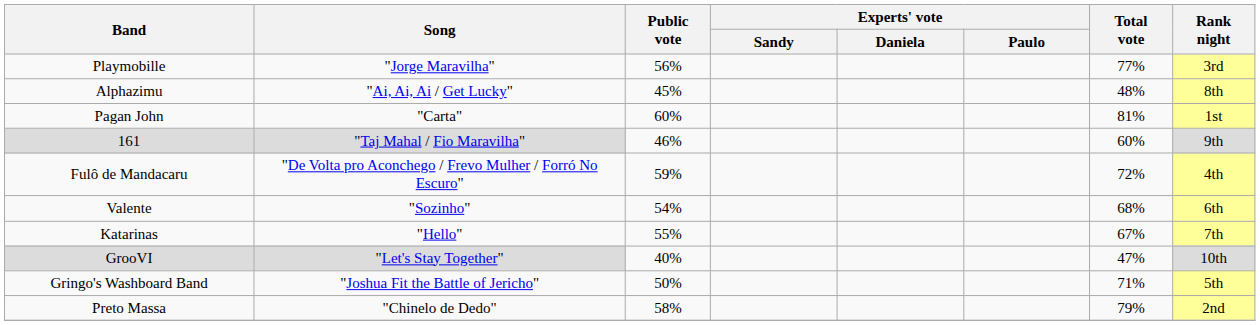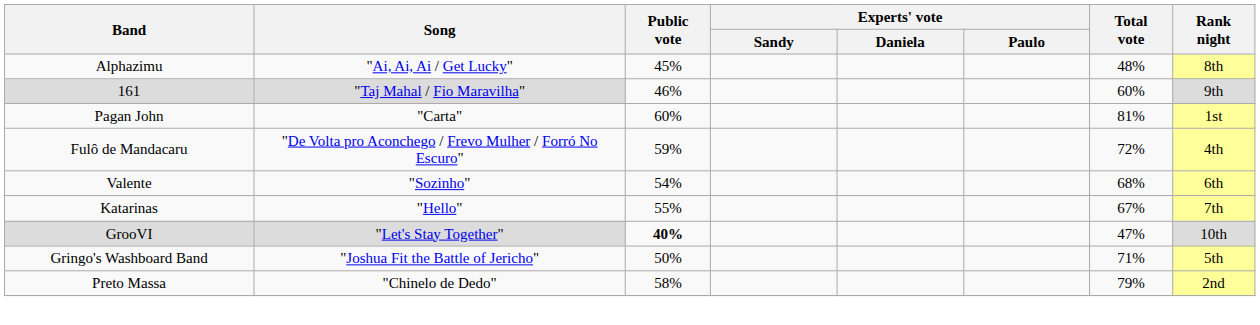 <table class="wikitable" style="font-size:95%; text-align:center" width="100%">
 <tr>
 <th width="135" rowspan=2>Band</th>
 <th width="205" rowspan=2>Song</th>
 <th width="040" rowspan=2>Public<br>vote</th>
 <th colspan=3>Experts' vote</th>
 <th width="040" rowspan=2>Total<br>vote</th>
 <th width="040" rowspan=2>Rank<br>night</th>
 </tr>
 <tr>
 <th width="065">Sandy</th>
 <th width="065">Daniela</th>
 <th width="065">Paulo</th>
 </tr>
 <tr>
-<td>Playmobille</td>
-<td>"<a href='#'>Jorge Maravilha</a>"</td>
-<td>56%</td>
-<td></td>
-<td></td>
-<td></td>
-<td>77%</td>
-<td bgcolor="#FFFF99">3rd</td>
-</tr>
-<tr>
 <td>Alphazimu</td>
 <td>"<a href='#'>Ai, Ai, Ai</a> / <a href='#'>Get Lucky</a>"</td>
 <td>45%</td>
 <td></td>
 <td></td>
 <td></td>
 <td>48%</td>
 <td bgcolor="#FFFF99">8th</td>
 </tr>
 <tr>
+<td style="background-color:#DCDCDC;">161</td>
+<td style="background-color:#DCDCDC;">"<a href='#'>Taj Mahal</a> / <a href='#'>Fio Maravilha</a>"</td>
+<td>46%</td>
+<td></td>
+<td></td>
+<td></td>
+<td>60%</td>
+<td bgcolor="#DCDCDC">9th</td>
+</tr>
+<tr>
 <td>Pagan John</td>
 <td>"Carta"</td>
 <td>60%</td>
 <td></td>
 <td></td>
 <td></td>
 <td>81%</td>
 <td bgcolor="#FFFF99">1st</td>
-</tr>
-<tr>
-<td style="background-color:#DCDCDC;">161</td>
-<td style="background-color:#DCDCDC;">"<a href='#'>Taj Mahal</a> / <a href='#'>Fio Maravilha</a>"</td>
-<td>46%</td>
-<td></td>
-<td></td>
-<td></td>
-<td>60%</td>
-<td bgcolor="#DCDCDC">9th</td>
 </tr>
 <tr>
 <td>Fulô de Mandacaru</td>
 <td>"<a href='#'>De Volta pro Aconchego</a> / <a href='#'>Frevo Mulher</a> / <a href='#'>Forró No Escuro</a>"</td>
 <td>59%</td>
 <td></td>
 <td></td>
 <td></td>
 <td>72%</td>
 <td bgcolor="#FFFF99">4th</td>
 </tr>
 <tr>
 <td>Valente</td>
 <td>"<a href='#'>Sozinho</a>"</td>
 <td>54%</td>
 <td></td>
 <td></td>
 <td></td>
 <td>68%</td>
 <td bgcolor="#FFFF99">6th</td>
 </tr>
 <tr>
 <td>Katarinas</td>
 <td>"<a href='#'>Hello</a>"</td>
 <td>55%</td>
 <td></td>
 <td></td>
 <td></td>
 <td>67%</td>
 <td bgcolor="#FFFF99">7th</td>
 </tr>
 <tr>
 <td style="background-color:#DCDCDC;">GrooVI</td>
 <td style="background-color:#DCDCDC;">"<a href='#'>Let's Stay Together</a>"</td>
-<td>40%</td>
+<td><strong>40%</strong></td>
 <td></td>
 <td></td>
 <td></td>
 <td>47%</td>
 <td bgcolor="DCDCDC">10th</td>
 </tr>
 <tr>
 <td>Gringo's Washboard Band</td>
 <td>"<a href='#'>Joshua Fit the Battle of Jericho</a>"</td>
 <td>50%</td>
 <td></td>
 <td></td>
 <td></td>
 <td>71%</td>
 <td bgcolor="#FFFF99">5th</td>
 </tr>
 <tr>
 <td>Preto Massa</td>
 <td>"Chinelo de Dedo"</td>
 <td>58%</td>
 <td></td>
 <td></td>
 <td></td>
 <td>79%</td>
 <td bgcolor="#FFFF99">2nd</td>
 </tr>
 <tr>
 </tr>
 </table>
